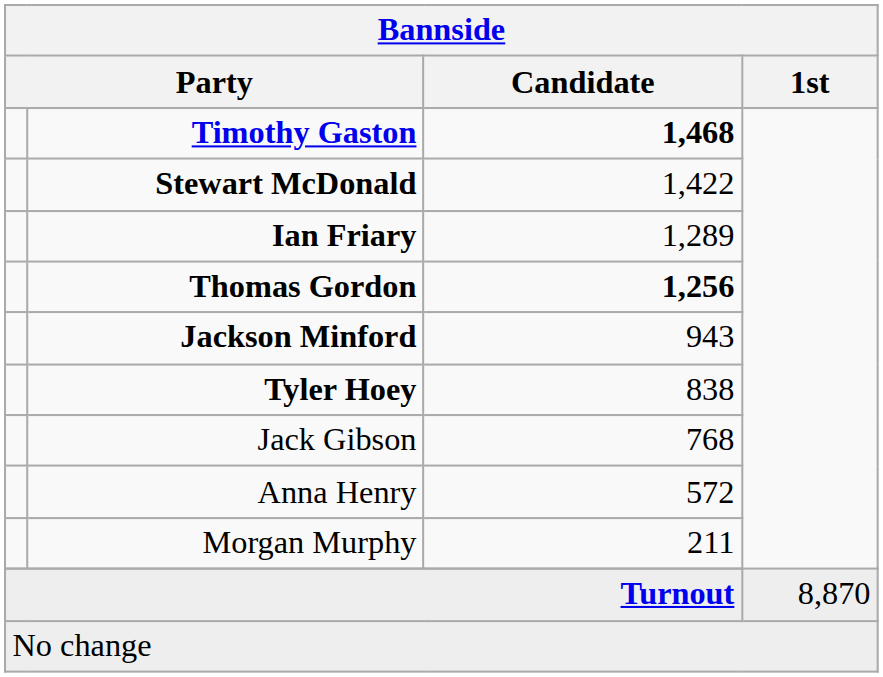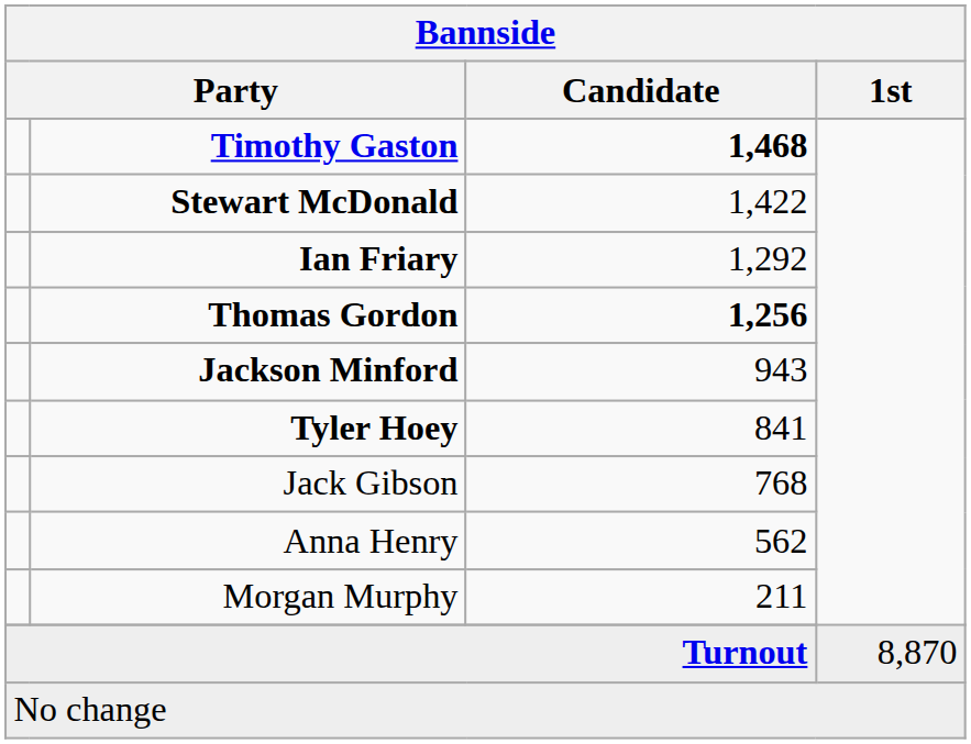 <table class="wikitable">
 <tr>
 <th colspan="4" align="center"><a href='#'>Bannside</a></th>
 </tr>
 <tr>
 <th colspan="2" align="center" width=200>Party</th>
 <th width=150>Candidate</th>
 <th width=60>1st </th>
 </tr>
 <tr>
 <td></td>
 <td align="right"><strong><a href='#'>Timothy Gaston</a></strong></td>
 <td align="right"><strong>1,468</strong></td>
 </tr>
 <tr>
 <td></td>
 <td align="right"><strong>Stewart McDonald</strong></td>
 <td align="right">1,422</td>
 </tr>
 <tr>
 <td></td>
 <td align="right"><strong>Ian Friary</strong></td>
-<td align="right">1,289</td>
+<td align="right">1,292</td>
 </tr>
 <tr>
 <td></td>
 <td align="right"><strong>Thomas Gordon</strong></td>
 <td align="right"><strong>1,256</strong></td>
 </tr>
 <tr>
 <td></td>
 <td align="right"><strong>Jackson Minford</strong></td>
 <td align="right">943</td>
 </tr>
 <tr>
 <td></td>
 <td align="right"><strong>Tyler Hoey</strong></td>
-<td align="right">838</td>
+<td align="right">841</td>
 </tr>
 <tr>
 <td></td>
 <td align="right">Jack Gibson</td>
 <td align="right">768</td>
 </tr>
 <tr>
 <td></td>
 <td align="right">Anna Henry</td>
-<td align="right">572</td>
+<td align="right">562</td>
 </tr>
 <tr>
 <td></td>
 <td align="right">Morgan Murphy</td>
 <td align="right">211</td>
 </tr>
 <tr>
 </tr>
 <tr bgcolor="EEEEEE">
 <td colspan=3 align="right"><strong><a href='#'>Turnout</a></strong></td>
 <td align="right">8,870</td>
 </tr>
 <tr bgcolor="EEEEEE">
 <td colspan=4 bgcolor="EEEEEE">No change</td>
 </tr>
 </table>
